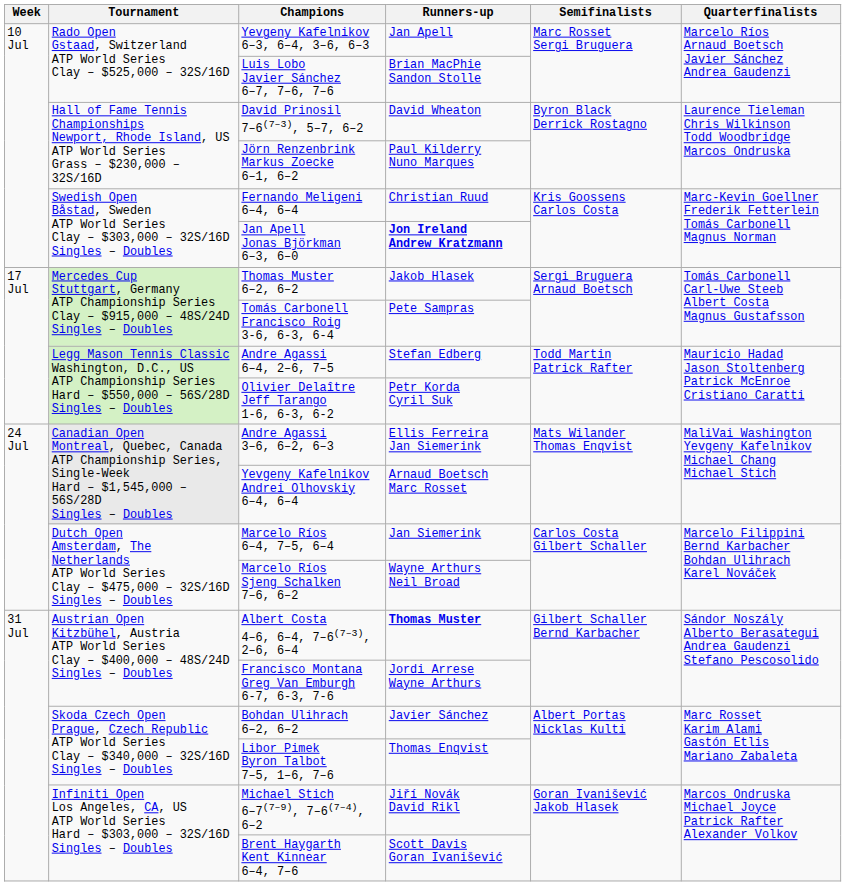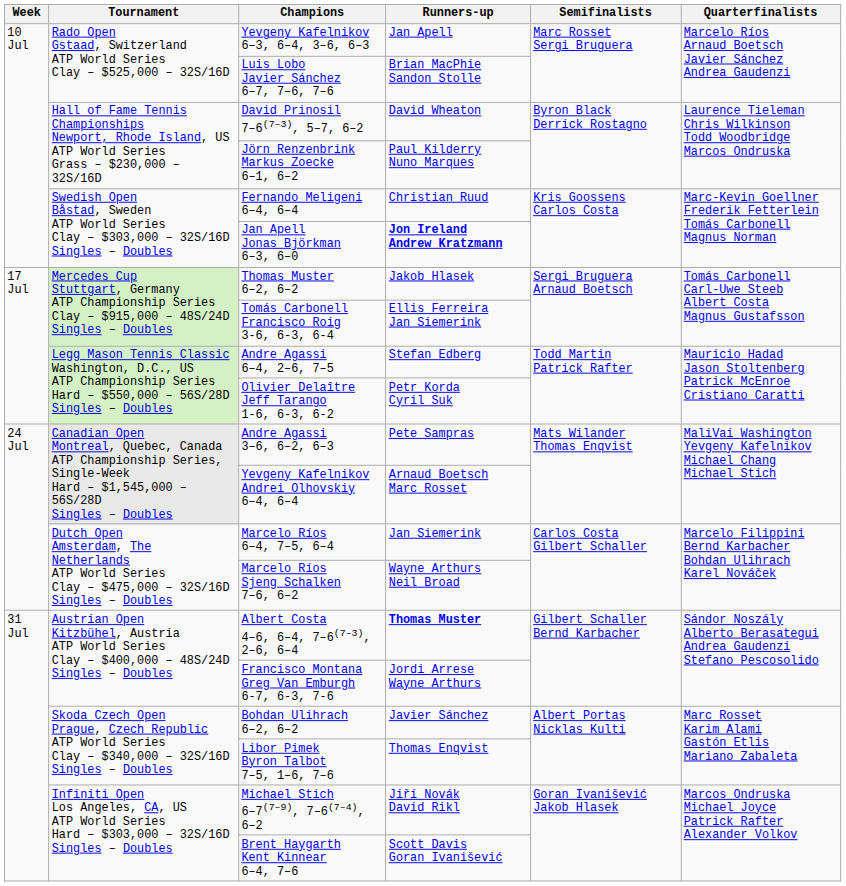 <table class=wikitable style=font-size:95%>
 <tr>
 <th style="width:48px;">Week</th>
 <th style="width:260px;">Tournament</th>
 <th style="width:195px;">Champions</th>
 <th style="width:195px;">Runners-up</th>
 <th style="width:190px;">Semifinalists</th>
 <th style="width:190px;">Quarterfinalists</th>
 </tr>
 <tr valign=top>
 <td rowspan=6>10 Jul</td>
 <td rowspan=2><a href='#'>Rado Open</a> <br> <a href='#'>Gstaad</a>, Switzerland<br>ATP World Series<br>Clay – $525,000 – 32S/16D</td>
 <td> <a href='#'>Yevgeny Kafelnikov</a><br> 6–3, 6–4, 3–6, 6–3</td>
 <td> <a href='#'>Jan Apell</a></td>
 <td rowspan=2> <a href='#'>Marc Rosset</a><br> <a href='#'>Sergi Bruguera</a></td>
 <td rowspan=2> <a href='#'>Marcelo Ríos</a><br> <a href='#'>Arnaud Boetsch</a><br> <a href='#'>Javier Sánchez</a><br> <a href='#'>Andrea Gaudenzi</a></td>
 </tr>
 <tr valign=top>
 <td> <a href='#'>Luis Lobo</a> <br>  <a href='#'>Javier Sánchez</a><br> 6–7, 7–6, 7–6</td>
 <td> <a href='#'>Brian MacPhie</a> <br>  <a href='#'>Sandon Stolle</a></td>
 </tr>
 <tr valign=top>
 <td rowspan=2><a href='#'>Hall of Fame Tennis Championships</a> <br> <a href='#'>Newport, Rhode Island</a>, US<br>ATP World Series<br>Grass – $230,000 – 32S/16D</td>
 <td> <a href='#'>David Prinosil</a><br> 7–6<sup>(7–3)</sup>, 5–7, 6–2</td>
 <td> <a href='#'>David Wheaton</a></td>
 <td rowspan=2> <a href='#'>Byron Black</a><br> <a href='#'>Derrick Rostagno</a></td>
 <td rowspan=2> <a href='#'>Laurence Tieleman</a><br> <a href='#'>Chris Wilkinson</a><br> <a href='#'>Todd Woodbridge</a><br> <a href='#'>Marcos Ondruska</a></td>
 </tr>
 <tr valign=top>
 <td> <a href='#'>Jörn Renzenbrink</a> <br>  <a href='#'>Markus Zoecke</a><br> 6–1, 6–2</td>
 <td> <a href='#'>Paul Kilderry</a> <br>  <a href='#'>Nuno Marques</a></td>
 </tr>
 <tr valign=top>
 <td rowspan=2><a href='#'>Swedish Open</a> <br> <a href='#'>Båstad</a>, Sweden<br>ATP World Series<br>Clay – $303,000 – 32S/16D <br> <a href='#'>Singles</a> – <a href='#'>Doubles</a></td>
 <td> <a href='#'>Fernando Meligeni</a><br> 6–4, 6–4</td>
 <td> <a href='#'>Christian Ruud</a></td>
 <td rowspan=2> <a href='#'>Kris Goossens</a><br> <a href='#'>Carlos Costa</a></td>
 <td rowspan=2> <a href='#'>Marc-Kevin Goellner</a><br> <a href='#'>Frederik Fetterlein</a><br> <a href='#'>Tomás Carbonell</a><br> <a href='#'>Magnus Norman</a></td>
 </tr>
 <tr valign=top>
 <td> <a href='#'>Jan Apell</a> <br>  <a href='#'>Jonas Björkman</a><br> 6–3, 6–0</td>
 <td><strong> <a href='#'>Jon Ireland</a> <br>  <a href='#'>Andrew Kratzmann</a></strong></td>
 </tr>
 <tr valign=top>
 <td rowspan=4>17 Jul</td>
 <td bgcolor=#D4F1C5 rowspan=2><a href='#'>Mercedes Cup</a> <br> <a href='#'>Stuttgart</a>, Germany<br>ATP Championship Series<br>Clay – $915,000 – 48S/24D <br> <a href='#'>Singles</a> – <a href='#'>Doubles</a></td>
 <td> <a href='#'>Thomas Muster</a><br> 6–2, 6–2</td>
 <td> <a href='#'>Jakob Hlasek</a></td>
 <td rowspan=2> <a href='#'>Sergi Bruguera</a><br> <a href='#'>Arnaud Boetsch</a></td>
 <td rowspan=2> <a href='#'>Tomás Carbonell</a><br> <a href='#'>Carl-Uwe Steeb</a><br> <a href='#'>Albert Costa</a><br> <a href='#'>Magnus Gustafsson</a></td>
 </tr>
 <tr valign=top>
 <td> <a href='#'>Tomás Carbonell</a> <br>  <a href='#'>Francisco Roig</a><br> 3-6, 6-3, 6-4</td>
-<td> <a href='#'>Pete Sampras</a></td>
+<td> <a href='#'>Ellis Ferreira</a> <br>  <a href='#'>Jan Siemerink</a></td>
 </tr>
 <tr valign=top>
 <td bgcolor=#D4F1C5 rowspan=2><a href='#'>Legg Mason Tennis Classic</a> <br> Washington, D.C., US<br>ATP Championship Series<br>Hard – $550,000 – 56S/28D <br> <a href='#'>Singles</a> – <a href='#'>Doubles</a></td>
 <td> <a href='#'>Andre Agassi</a><br> 6–4, 2–6, 7–5</td>
 <td> <a href='#'>Stefan Edberg</a></td>
 <td rowspan=2> <a href='#'>Todd Martin</a><br> <a href='#'>Patrick Rafter</a></td>
 <td rowspan=2> <a href='#'>Mauricio Hadad</a><br> <a href='#'>Jason Stoltenberg</a><br> <a href='#'>Patrick McEnroe</a><br> <a href='#'>Cristiano Caratti</a></td>
 </tr>
 <tr valign=top>
 <td> <a href='#'>Olivier Delaître</a> <br>  <a href='#'>Jeff Tarango</a><br> 1-6, 6-3, 6-2</td>
 <td> <a href='#'>Petr Korda</a> <br>  <a href='#'>Cyril Suk</a></td>
 </tr>
 <tr valign=top>
 <td rowspan=4>24 Jul</td>
 <td bgcolor=#E9E9E9 rowspan=2><a href='#'>Canadian Open</a> <br> <a href='#'>Montreal</a>, Quebec, Canada<br>ATP Championship Series, Single-Week<br>Hard – $1,545,000 – 56S/28D <br> <a href='#'>Singles</a> – <a href='#'>Doubles</a></td>
 <td> <a href='#'>Andre Agassi</a><br> 3–6, 6–2, 6–3</td>
-<td> <a href='#'>Ellis Ferreira</a> <br>  <a href='#'>Jan Siemerink</a></td>
+<td> <a href='#'>Pete Sampras</a></td>
 <td rowspan=2> <a href='#'>Mats Wilander</a><br> <a href='#'>Thomas Enqvist</a></td>
 <td rowspan=2> <a href='#'>MaliVai Washington</a><br> <a href='#'>Yevgeny Kafelnikov</a><br> <a href='#'>Michael Chang</a><br> <a href='#'>Michael Stich</a></td>
 </tr>
 <tr valign=top>
 <td> <a href='#'>Yevgeny Kafelnikov</a> <br>  <a href='#'>Andrei Olhovskiy</a><br> 6–4, 6–4</td>
 <td> <a href='#'>Arnaud Boetsch</a> <br>  <a href='#'>Marc Rosset</a></td>
 </tr>
 <tr valign=top>
 <td rowspan=2><a href='#'>Dutch Open</a> <br> <a href='#'>Amsterdam</a>, <a href='#'>The Netherlands</a><br>ATP World Series<br>Clay – $475,000 – 32S/16D <br> <a href='#'>Singles</a> – <a href='#'>Doubles</a></td>
 <td> <a href='#'>Marcelo Ríos</a><br> 6–4, 7–5, 6–4</td>
 <td> <a href='#'>Jan Siemerink</a></td>
 <td rowspan=2> <a href='#'>Carlos Costa</a><br> <a href='#'>Gilbert Schaller</a></td>
 <td rowspan=2> <a href='#'>Marcelo Filippini</a><br> <a href='#'>Bernd Karbacher</a><br> <a href='#'>Bohdan Ulihrach</a><br> <a href='#'>Karel Nováček</a></td>
 </tr>
 <tr valign=top>
 <td> <a href='#'>Marcelo Ríos</a> <br>  <a href='#'>Sjeng Schalken</a><br> 7–6, 6–2</td>
 <td> <a href='#'>Wayne Arthurs</a> <br>  <a href='#'>Neil Broad</a></td>
 </tr>
 <tr valign=top>
 <td rowspan=6>31 Jul</td>
 <td rowspan=2><a href='#'>Austrian Open</a> <br> <a href='#'>Kitzbühel</a>, Austria<br>ATP World Series<br>Clay – $400,000 – 48S/24D <br> <a href='#'>Singles</a> – <a href='#'>Doubles</a></td>
 <td> <a href='#'>Albert Costa</a><br> 4–6, 6–4, 7–6<sup>(7–3)</sup>, 2–6, 6–4</td>
 <td><strong> <a href='#'>Thomas Muster</a></strong></td>
 <td rowspan=2> <a href='#'>Gilbert Schaller</a><br> <a href='#'>Bernd Karbacher</a></td>
 <td rowspan=2> <a href='#'>Sándor Noszály</a><br> <a href='#'>Alberto Berasategui</a><br> <a href='#'>Andrea Gaudenzi</a><br> <a href='#'>Stefano Pescosolido</a></td>
 </tr>
 <tr valign=top>
 <td> <a href='#'>Francisco Montana</a> <br>  <a href='#'>Greg Van Emburgh</a><br> 6-7, 6-3, 7-6</td>
 <td> <a href='#'>Jordi Arrese</a> <br>  <a href='#'>Wayne Arthurs</a></td>
 </tr>
 <tr valign=top>
 <td rowspan=2><a href='#'>Skoda Czech Open</a> <br> <a href='#'>Prague</a>, <a href='#'>Czech Republic</a><br>ATP World Series<br>Clay – $340,000 – 32S/16D<br><a href='#'>Singles</a> – <a href='#'>Doubles</a></td>
 <td> <a href='#'>Bohdan Ulihrach</a><br> 6–2, 6–2</td>
 <td> <a href='#'>Javier Sánchez</a></td>
 <td rowspan=2> <a href='#'>Albert Portas</a><br> <a href='#'>Nicklas Kulti</a></td>
 <td rowspan=2> <a href='#'>Marc Rosset</a><br> <a href='#'>Karim Alami</a><br> <a href='#'>Gastón Etlis</a><br> <a href='#'>Mariano Zabaleta</a></td>
 </tr>
 <tr valign=top>
 <td> <a href='#'>Libor Pimek</a> <br>  <a href='#'>Byron Talbot</a><br> 7–5, 1–6, 7–6</td>
 <td> <a href='#'>Thomas Enqvist</a></td>
 </tr>
 <tr valign=top>
 <td rowspan=2><a href='#'>Infiniti Open</a> <br> Los Angeles, <a href='#'>CA</a>, US<br>ATP World Series<br>Hard – $303,000 – 32S/16D <br> <a href='#'>Singles</a> – <a href='#'>Doubles</a></td>
 <td> <a href='#'>Michael Stich</a><br> 6–7<sup>(7–9)</sup>, 7–6<sup>(7–4)</sup>, 6–2</td>
 <td> <a href='#'>Jiří Novák</a> <br>  <a href='#'>David Rikl</a></td>
 <td rowspan=2> <a href='#'>Goran Ivanišević</a><br> <a href='#'>Jakob Hlasek</a></td>
 <td rowspan=2> <a href='#'>Marcos Ondruska</a><br> <a href='#'>Michael Joyce</a><br> <a href='#'>Patrick Rafter</a><br> <a href='#'>Alexander Volkov</a></td>
 </tr>
 <tr valign=top>
 <td> <a href='#'>Brent Haygarth</a> <br>  <a href='#'>Kent Kinnear</a><br> 6–4, 7–6</td>
 <td> <a href='#'>Scott Davis</a> <br>  <a href='#'>Goran Ivanišević</a></td>
 </tr>
 </table>
